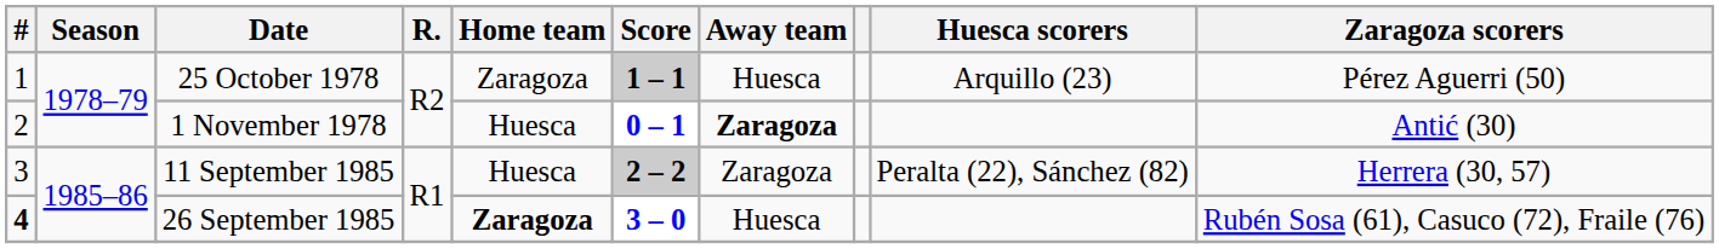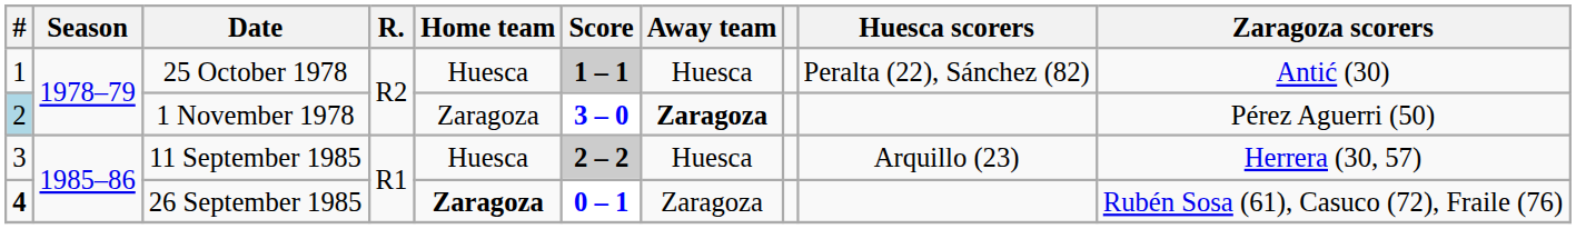 <table class="wikitable" style="text-align: center; width=25%; font-size: 11px">
 <tr>
 <th>#</th>
 <th>Season</th>
 <th>Date</th>
 <th>R.</th>
 <th>Home team</th>
 <th>Score</th>
 <th>Away team</th>
 <th></th>
 <th>Huesca scorers</th>
 <th>Zaragoza scorers</th>
 </tr>
 <tr>
 <td>1</td>
 <td rowspan=2><a href='#'>1978–79</a></td>
 <td>25 October 1978</td>
 <td rowspan=2>R2</td>
-<td>Zaragoza</td>
+<td>Huesca</td>
 <td style="color:#000000; background:#CCCCCC"><strong>1 – 1</strong></td>
 <td>Huesca</td>
 <td></td>
-<td>Arquillo (23)</td>
-<td>Pérez Aguerri (50)</td>
+<td>Peralta (22), Sánchez (82)</td>
+<td><a href='#'>Antić</a> (30)</td>
 </tr>
 <tr>
-<td>2</td>
+<td style="background: lightblue;">2</td>
 <td>1 November 1978</td>
-<td>Huesca</td>
-<td style="color:#0000FF; background:#FFFFFF"><strong>0 – 1</strong></td>
+<td>Zaragoza</td>
+<td style="color:#0000FF; background:#FFFFFF"><strong>3 – 0</strong></td>
 <td><strong>Zaragoza</strong></td>
 <td></td>
 <td></td>
-<td><a href='#'>Antić</a> (30)</td>
+<td>Pérez Aguerri (50)</td>
 </tr>
 <tr>
 <td>3</td>
 <td rowspan=2><a href='#'>1985–86</a></td>
 <td>11 September 1985</td>
 <td rowspan=2>R1</td>
 <td>Huesca</td>
 <td style="color:#000000; background:#CCCCCC"><strong>2 – 2</strong></td>
-<td>Zaragoza</td>
+<td>Huesca</td>
 <td></td>
-<td>Peralta (22), Sánchez (82)</td>
+<td>Arquillo (23)</td>
 <td><a href='#'>Herrera</a> (30, 57)</td>
 </tr>
 <tr>
 <td><strong>4</strong></td>
 <td>26 September 1985</td>
 <td><strong>Zaragoza</strong></td>
-<td style="color:#0000FF; background:#FFFFFF"><strong>3 – 0</strong></td>
-<td>Huesca</td>
+<td style="color:#0000FF; background:#FFFFFF"><strong>0 – 1</strong></td>
+<td>Zaragoza</td>
 <td></td>
 <td></td>
 <td><a href='#'>Rubén Sosa</a> (61), Casuco (72), Fraile (76)</td>
 </tr>
 <tr>
 </tr>
 </table>
